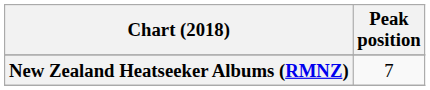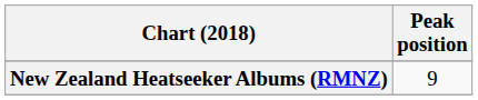 <table class="wikitable sortable plainrowheaders" style="text-align:center">
 <tr>
 <th scope="col">Chart (2018)</th>
 <th scope="col">Peak<br> position</th>
 </tr>
 <tr>
 </tr>
 <tr>
 </tr>
 <tr>
 </tr>
 <tr>
 </tr>
 <tr>
 </tr>
 <tr>
 <th scope="row">New Zealand Heatseeker Albums (<a href='#'>RMNZ</a>)</th>
-<td>7</td>
+<td>9</td>
 </tr>
 <tr>
 </tr>
 <tr>
 </tr>
 <tr>
 </tr>
 <tr>
 </tr>
 <tr>
 </tr>
 <tr>
 </tr>
 </table>
